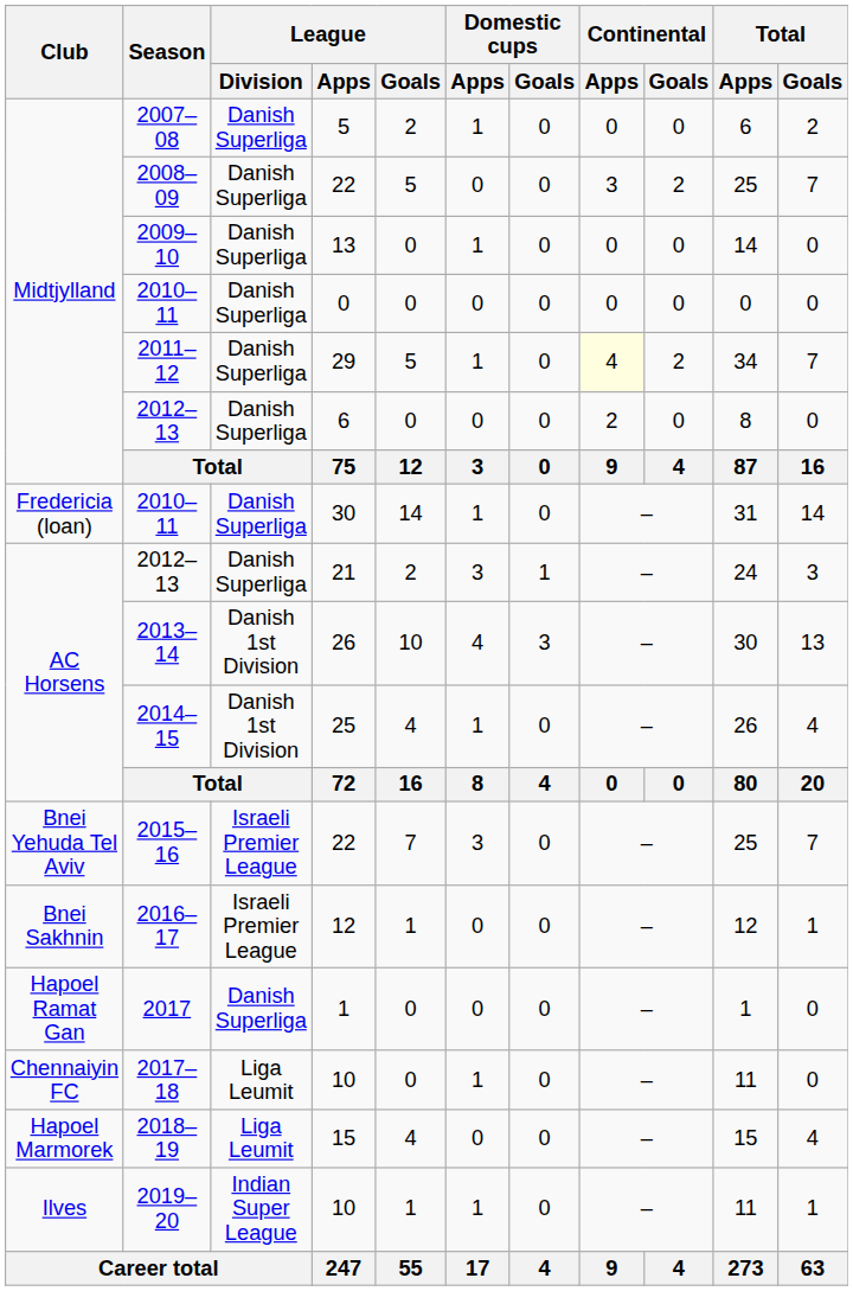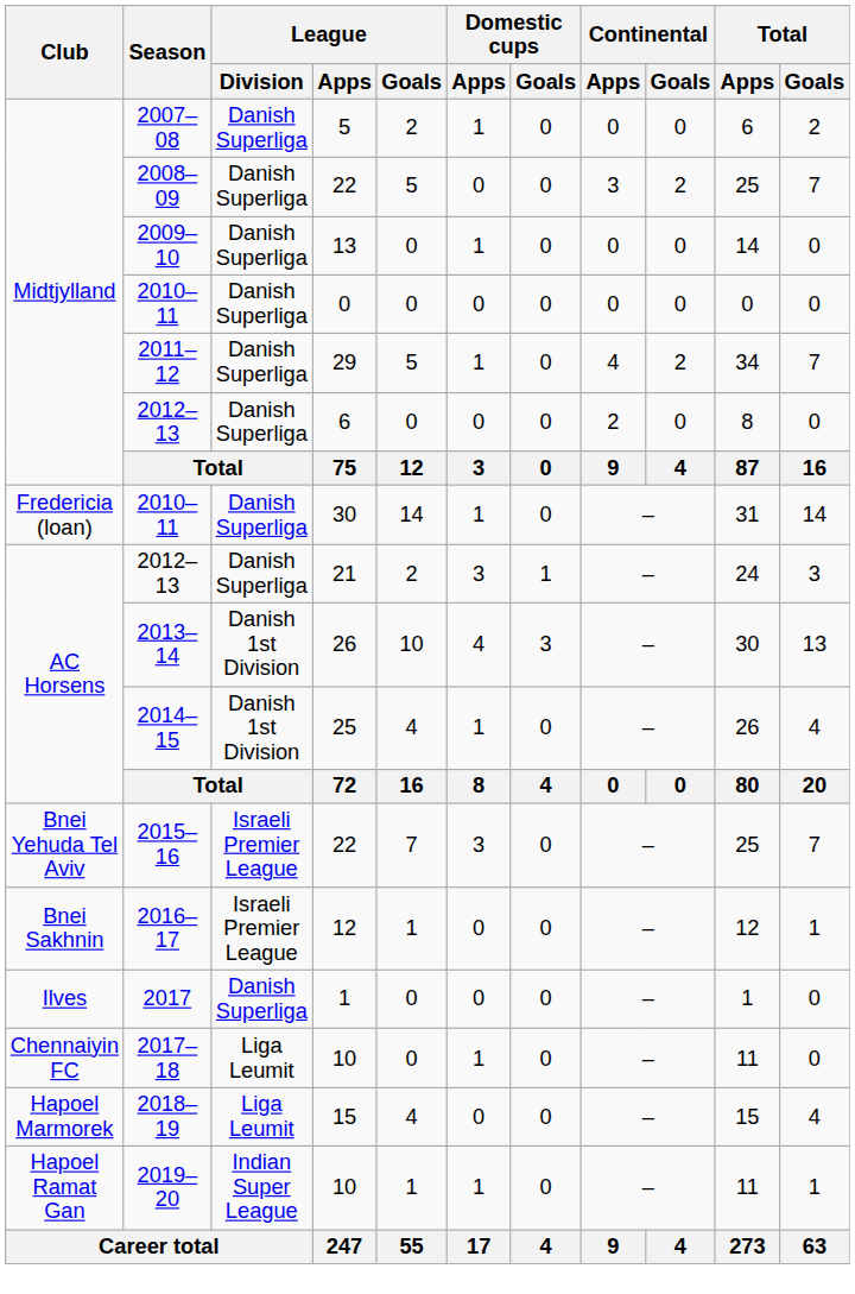 <table class="wikitable" style="text-align:center">
 <tr>
 <th rowspan="2">Club</th>
 <th rowspan="2">Season</th>
 <th colspan="3">League</th>
 <th colspan="2">Domestic cups</th>
 <th colspan="2">Continental</th>
 <th colspan="2">Total</th>
 </tr>
 <tr>
 <th>Division</th>
 <th>Apps</th>
 <th>Goals</th>
 <th>Apps</th>
 <th>Goals</th>
 <th>Apps</th>
 <th>Goals</th>
 <th>Apps</th>
 <th>Goals</th>
 </tr>
 <tr>
 <td rowspan=7><a href='#'>Midtjylland</a></td>
 <td><a href='#'>2007–08</a></td>
 <td><a href='#'>Danish Superliga</a></td>
 <td>5</td>
 <td>2</td>
 <td>1</td>
 <td>0</td>
 <td>0</td>
 <td>0</td>
 <td>6</td>
 <td>2</td>
 </tr>
 <tr>
 <td><a href='#'>2008–09</a></td>
 <td>Danish Superliga</td>
 <td>22</td>
 <td>5</td>
 <td>0</td>
 <td>0</td>
 <td>3</td>
 <td>2</td>
 <td>25</td>
 <td>7</td>
 </tr>
 <tr>
 <td><a href='#'>2009–10</a></td>
 <td>Danish Superliga</td>
 <td>13</td>
 <td>0</td>
 <td>1</td>
 <td>0</td>
 <td>0</td>
 <td>0</td>
 <td>14</td>
 <td>0</td>
 </tr>
 <tr>
 <td><a href='#'>2010–11</a></td>
 <td>Danish Superliga</td>
 <td>0</td>
 <td>0</td>
 <td>0</td>
 <td>0</td>
 <td>0</td>
 <td>0</td>
 <td>0</td>
 <td>0</td>
 </tr>
 <tr>
 <td><a href='#'>2011–12</a></td>
 <td>Danish Superliga</td>
 <td>29</td>
 <td>5</td>
 <td>1</td>
 <td>0</td>
-<td style="background: lightyellow;">4</td>
+<td>4</td>
 <td>2</td>
 <td>34</td>
 <td>7</td>
 </tr>
 <tr>
 <td><a href='#'>2012–13</a></td>
 <td>Danish Superliga</td>
 <td>6</td>
 <td>0</td>
 <td>0</td>
 <td>0</td>
 <td>2</td>
 <td>0</td>
 <td>8</td>
 <td>0</td>
 </tr>
 <tr>
 <th colspan=2>Total</th>
 <th>75</th>
 <th>12</th>
 <th>3</th>
 <th>0</th>
 <th>9</th>
 <th>4</th>
 <th>87</th>
 <th>16</th>
 </tr>
 <tr>
 <td><a href='#'>Fredericia</a> (loan)</td>
 <td><a href='#'>2010–11</a></td>
 <td><a href='#'>Danish Superliga</a></td>
 <td>30</td>
 <td>14</td>
 <td>1</td>
 <td>0</td>
 <td colspan=2>–</td>
 <td>31</td>
 <td>14</td>
 </tr>
 <tr>
 <td rowspan=4><a href='#'>AC Horsens</a></td>
 <td>2012–13</td>
 <td>Danish Superliga</td>
 <td>21</td>
 <td>2</td>
 <td>3</td>
 <td>1</td>
 <td colspan=2>–</td>
 <td>24</td>
 <td>3</td>
 </tr>
 <tr>
 <td><a href='#'>2013–14</a></td>
 <td>Danish 1st Division</td>
 <td>26</td>
 <td>10</td>
 <td>4</td>
 <td>3</td>
 <td colspan=2>–</td>
 <td>30</td>
 <td>13</td>
 </tr>
 <tr>
 <td><a href='#'>2014–15</a></td>
 <td>Danish 1st Division</td>
 <td>25</td>
 <td>4</td>
 <td>1</td>
 <td>0</td>
 <td colspan=2>–</td>
 <td>26</td>
 <td>4</td>
 </tr>
 <tr>
 <th colspan=2>Total</th>
 <th>72</th>
 <th>16</th>
 <th>8</th>
 <th>4</th>
 <th>0</th>
 <th>0</th>
 <th>80</th>
 <th>20</th>
 </tr>
 <tr>
 <td><a href='#'>Bnei Yehuda Tel Aviv</a></td>
 <td><a href='#'>2015–16</a></td>
 <td><a href='#'>Israeli Premier League</a></td>
 <td>22</td>
 <td>7</td>
 <td>3</td>
 <td>0</td>
 <td colspan=2>–</td>
 <td>25</td>
 <td>7</td>
 </tr>
 <tr>
 <td><a href='#'>Bnei Sakhnin</a></td>
 <td><a href='#'>2016–17</a></td>
 <td>Israeli Premier League</td>
 <td>12</td>
 <td>1</td>
 <td>0</td>
 <td>0</td>
 <td colspan=2>–</td>
 <td>12</td>
 <td>1</td>
 </tr>
 <tr>
-<td><a href='#'>Hapoel Ramat Gan</a></td>
+<td><a href='#'>Ilves</a></td>
 <td><a href='#'>2017</a></td>
 <td><a href='#'>Danish Superliga</a></td>
 <td>1</td>
 <td>0</td>
 <td>0</td>
 <td>0</td>
 <td colspan=2>–</td>
 <td>1</td>
 <td>0</td>
 </tr>
 <tr>
 <td><a href='#'>Chennaiyin FC</a></td>
 <td><a href='#'>2017–18</a></td>
 <td>Liga Leumit</td>
 <td>10</td>
 <td>0</td>
 <td>1</td>
 <td>0</td>
 <td colspan=2>–</td>
 <td>11</td>
 <td>0</td>
 </tr>
 <tr>
 <td><a href='#'>Hapoel Marmorek</a></td>
 <td><a href='#'>2018–19</a></td>
 <td><a href='#'>Liga Leumit</a></td>
 <td>15</td>
 <td>4</td>
 <td>0</td>
 <td>0</td>
 <td colspan=2>–</td>
 <td>15</td>
 <td>4</td>
 </tr>
 <tr>
-<td><a href='#'>Ilves</a></td>
+<td><a href='#'>Hapoel Ramat Gan</a></td>
 <td><a href='#'>2019–20</a></td>
 <td><a href='#'>Indian Super League</a></td>
 <td>10</td>
 <td>1</td>
 <td>1</td>
 <td>0</td>
 <td colspan=2>–</td>
 <td>11</td>
 <td>1</td>
 </tr>
 <tr>
 <th colspan="3">Career total</th>
 <th>247</th>
 <th>55</th>
 <th>17</th>
 <th>4</th>
 <th>9</th>
 <th>4</th>
 <th>273</th>
 <th>63</th>
 </tr>
 </table>
